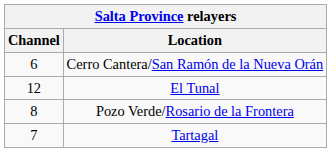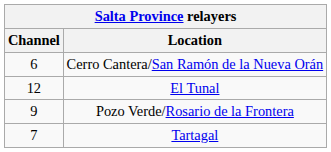 <table class="wikitable" style="font-size:90%; text-align: center;">
 <tr>
 <th colspan="2" align=center><a href='#'>Salta Province</a> relayers</th>
 </tr>
 <tr>
 <th>Channel</th>
 <th>Location</th>
 </tr>
 <tr>
 <td>6</td>
 <td>Cerro Cantera/<a href='#'>San Ramón de la Nueva Orán</a></td>
 </tr>
 <tr>
 <td>12</td>
 <td><a href='#'>El Tunal</a></td>
 </tr>
 <tr>
-<td>8</td>
+<td>9</td>
 <td>Pozo Verde/<a href='#'>Rosario de la Frontera</a></td>
 </tr>
 <tr>
 <td>7</td>
 <td><a href='#'>Tartagal</a></td>
 </tr>
 <tr>
 </tr>
 </table>
